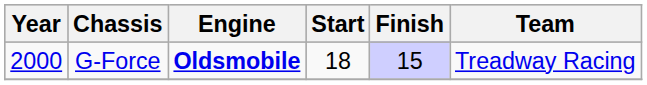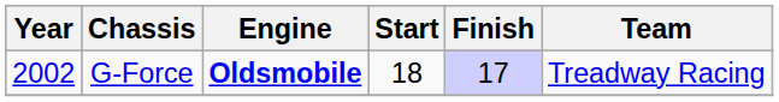 <table class="wikitable" style="text-align:center; font-size:90%">
 <tr>
 <th>Year</th>
 <th>Chassis</th>
 <th>Engine</th>
 <th>Start</th>
 <th>Finish</th>
 <th>Team</th>
 </tr>
 <tr>
-<td><a href='#'>2000</a></td>
+<td><a href='#'>2002</a></td>
 <td><a href='#'>G-Force</a></td>
 <td><strong><a href='#'>Oldsmobile</a></strong></td>
 <td>18</td>
-<td style="background:#CFCFFF;">15</td>
+<td style="background:#CFCFFF;">17</td>
 <td nowrap><a href='#'>Treadway Racing</a></td>
 </tr>
 <tr>
 </tr>
 </table>
